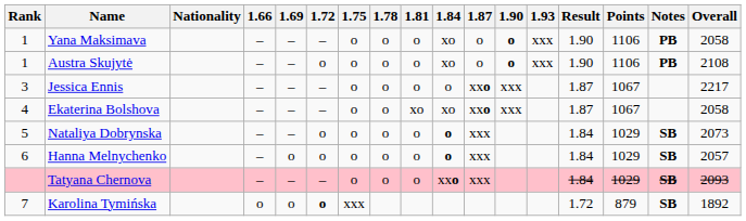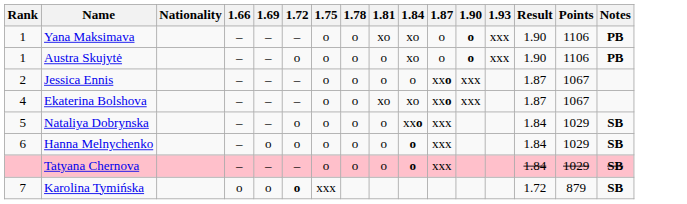 <table class="wikitable sortable" style="text-align:center;font-size:95%">
 <tr>
 <th>Rank</th>
 <th>Name</th>
 <th>Nationality</th>
 <th>1.66</th>
 <th>1.69</th>
 <th>1.72</th>
 <th>1.75</th>
 <th>1.78</th>
 <th>1.81</th>
 <th>1.84</th>
 <th>1.87</th>
 <th>1.90</th>
 <th>1.93</th>
 <th>Result</th>
 <th>Points</th>
 <th>Notes</th>
-<th>Overall</th>
 </tr>
 <tr>
 <td>1</td>
 <td align=left><a href='#'>Yana Maksimava</a></td>
 <td align=left></td>
 <td>–</td>
 <td>–</td>
 <td>–</td>
 <td>o</td>
 <td>o</td>
-<td>o</td>
+<td>xo</td>
 <td>xo</td>
 <td>o</td>
 <td><strong>o</strong></td>
 <td>xxx</td>
 <td>1.90</td>
 <td>1106</td>
 <td><strong>PB</strong></td>
-<td>2058</td>
 </tr>
 <tr>
 <td>1</td>
 <td align=left><a href='#'>Austra Skujytė</a></td>
 <td align=left></td>
 <td>–</td>
 <td>–</td>
 <td>o</td>
 <td>o</td>
 <td>o</td>
 <td>o</td>
 <td>xo</td>
 <td>o</td>
 <td><strong>o</strong></td>
 <td>xxx</td>
 <td>1.90</td>
 <td>1106</td>
 <td><strong>PB</strong></td>
-<td>2108</td>
 </tr>
 <tr>
-<td>3</td>
+<td>2</td>
 <td align=left><a href='#'>Jessica Ennis</a></td>
 <td align=left></td>
 <td>–</td>
 <td>–</td>
 <td>–</td>
 <td>o</td>
 <td>o</td>
 <td>o</td>
 <td>o</td>
 <td>xx<strong>o</strong></td>
 <td>xxx</td>
 <td></td>
 <td>1.87</td>
 <td>1067</td>
 <td></td>
-<td>2217</td>
 </tr>
 <tr>
 <td>4</td>
 <td align=left><a href='#'>Ekaterina Bolshova</a></td>
 <td align=left></td>
 <td>–</td>
 <td>–</td>
 <td>–</td>
 <td>o</td>
 <td>o</td>
 <td>xo</td>
 <td>xo</td>
 <td>xx<strong>o</strong></td>
 <td>xxx</td>
 <td></td>
 <td>1.87</td>
 <td>1067</td>
 <td></td>
-<td>2058</td>
 </tr>
 <tr>
 <td>5</td>
 <td align=left><a href='#'>Nataliya Dobrynska</a></td>
 <td align=left></td>
 <td>–</td>
 <td>–</td>
 <td>o</td>
 <td>o</td>
 <td>o</td>
 <td>o</td>
-<td><strong>o</strong></td>
+<td>xx<strong>o</strong></td>
 <td>xxx</td>
 <td></td>
 <td></td>
 <td>1.84</td>
 <td>1029</td>
 <td><strong>SB</strong></td>
-<td>2073</td>
 </tr>
 <tr>
 <td>6</td>
 <td align=left><a href='#'>Hanna Melnychenko</a></td>
 <td align=left></td>
 <td>–</td>
 <td>o</td>
 <td>o</td>
 <td>o</td>
 <td>o</td>
 <td>o</td>
 <td><strong>o</strong></td>
 <td>xxx</td>
 <td></td>
 <td></td>
 <td>1.84</td>
 <td>1029</td>
 <td><strong>SB</strong></td>
-<td>2057</td>
 </tr>
 <tr bgcolor=pink>
 <td></td>
 <td align=left><a href='#'>Tatyana Chernova</a></td>
 <td align=left></td>
 <td>–</td>
 <td>–</td>
 <td>–</td>
 <td>o</td>
 <td>o</td>
 <td>o</td>
-<td>xx<strong>o</strong></td>
+<td><strong>o</strong></td>
 <td>xxx</td>
 <td></td>
 <td></td>
 <td><s>1.84 </s></td>
 <td><s>1029 </s></td>
 <td><s><strong>SB</strong> </s></td>
-<td><s>2093</s></td>
 </tr>
 <tr>
 <td>7</td>
 <td align=left><a href='#'>Karolina Tymińska</a></td>
 <td align=left></td>
 <td>o</td>
 <td>o</td>
 <td><strong>o</strong></td>
 <td>xxx</td>
 <td></td>
 <td></td>
 <td></td>
 <td></td>
 <td></td>
 <td></td>
 <td>1.72</td>
 <td>879</td>
 <td><strong>SB</strong></td>
-<td>1892</td>
 </tr>
 </table>
